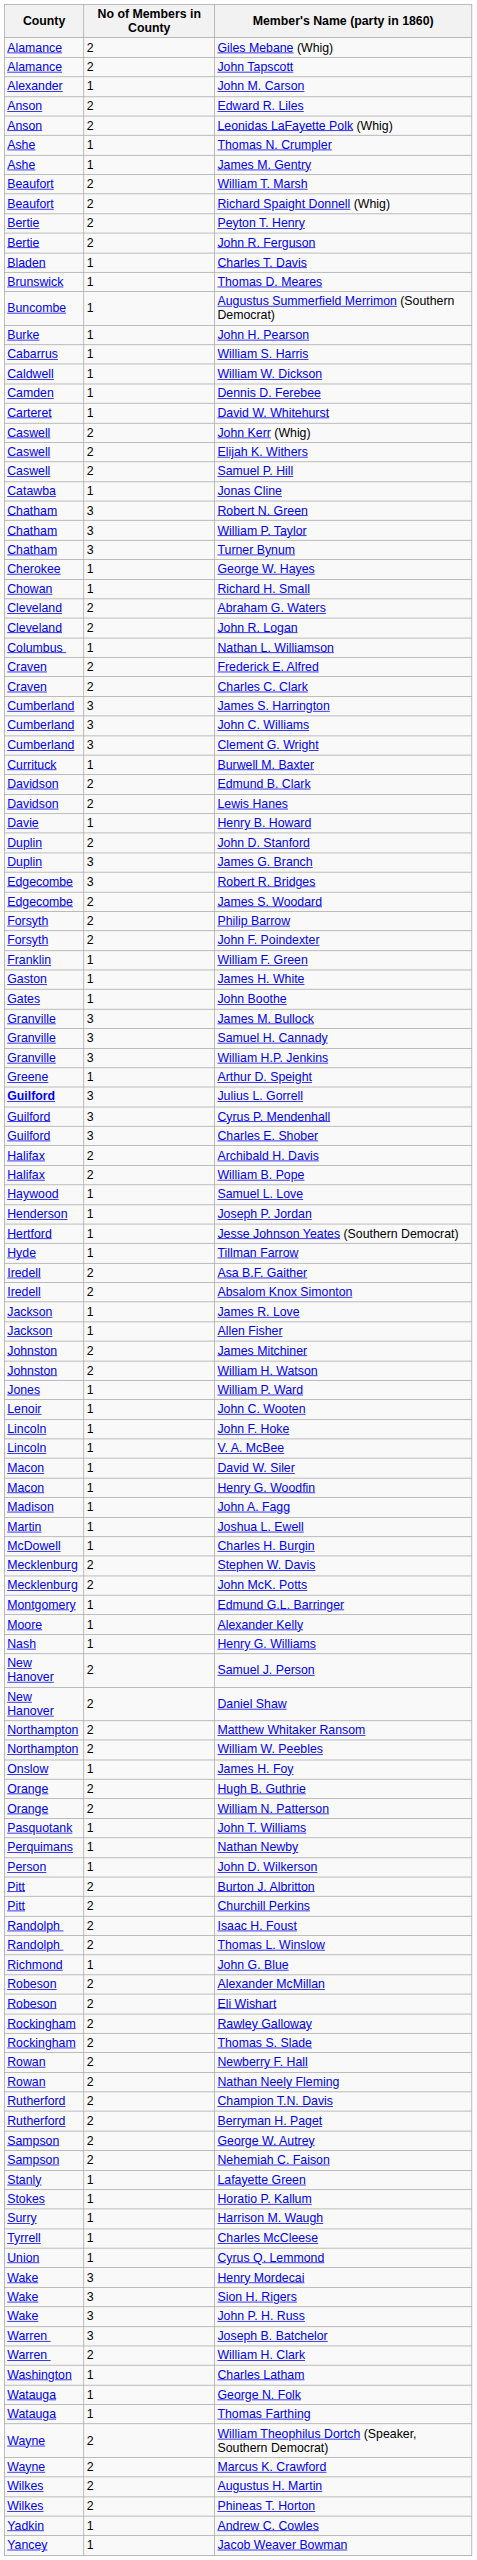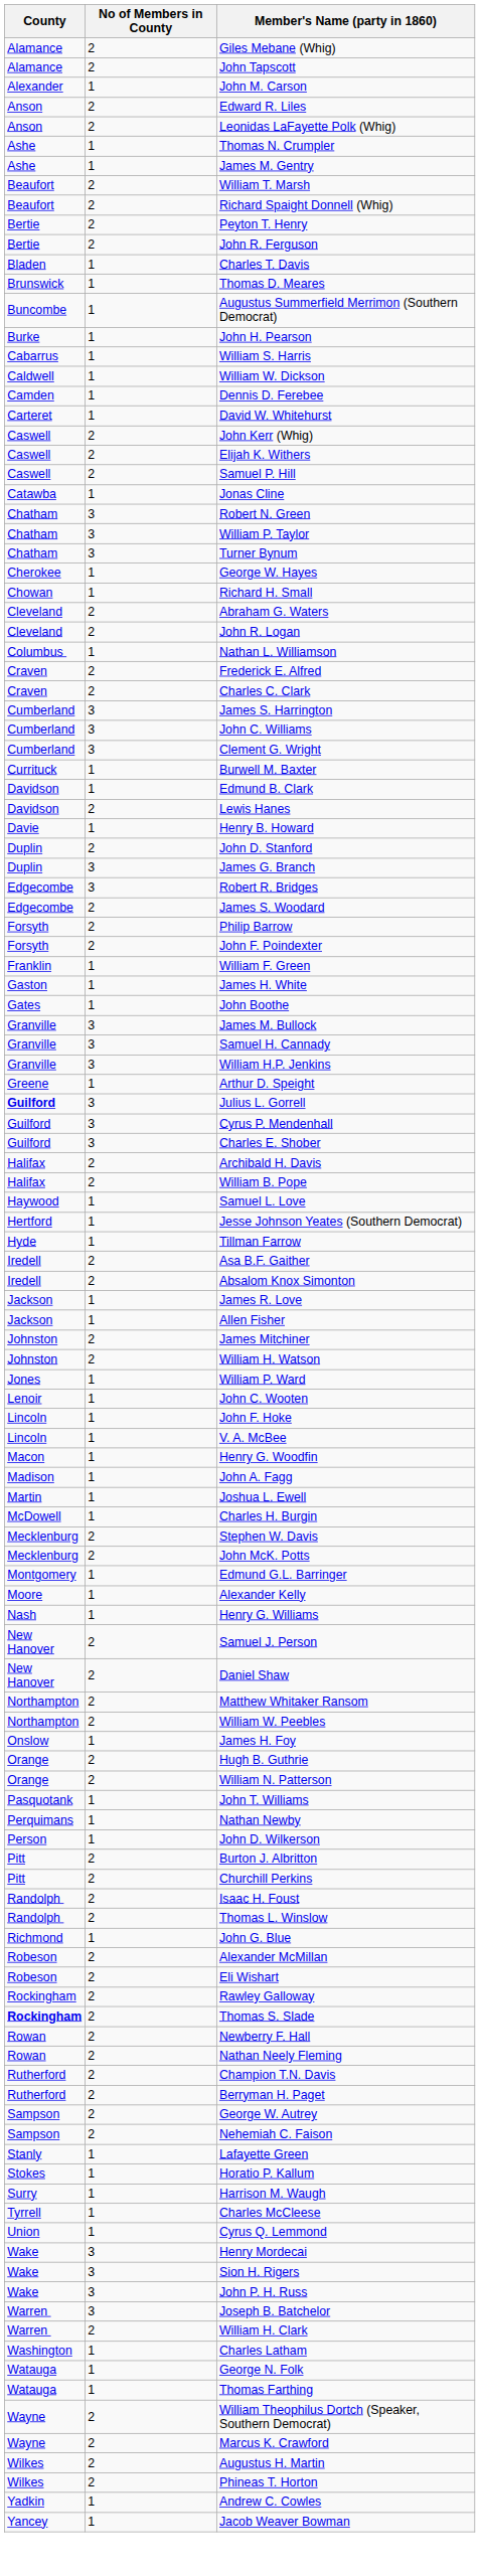 <table class="wikitable sortable">
 <tr>
 <th>County</th>
 <th>No of Members in County</th>
 <th>Member's Name (party in 1860)</th>
 </tr>
 <tr>
 <td><a href='#'>Alamance</a></td>
 <td>2</td>
 <td data-sort-value="Mebane, Giles"><a href='#'>Giles Mebane</a> (Whig)</td>
 </tr>
 <tr>
 <td><a href='#'>Alamance</a></td>
 <td>2</td>
 <td data-sort-value="Tapscott, John"><a href='#'>John Tapscott</a></td>
 </tr>
 <tr>
 <td><a href='#'>Alexander</a></td>
 <td>1</td>
 <td data-sort-value="Carson, John M."><a href='#'>John M. Carson</a></td>
 </tr>
 <tr>
 <td><a href='#'>Anson</a></td>
 <td>2</td>
 <td data-sort-value="Liles, Edward R."><a href='#'>Edward R. Liles</a></td>
 </tr>
 <tr>
 <td><a href='#'>Anson</a></td>
 <td>2</td>
 <td data-sort-value="Polk, Leonidas LaFayette."><a href='#'>Leonidas LaFayette Polk</a> (Whig)</td>
 </tr>
 <tr>
 <td><a href='#'>Ashe</a></td>
 <td>1</td>
 <td data-sort-value="Crumpler, Thomas N."><a href='#'>Thomas N. Crumpler</a></td>
 </tr>
 <tr>
 <td><a href='#'>Ashe</a></td>
 <td>1</td>
 <td data-sort-value="Gentry, James M"><a href='#'>James M. Gentry</a></td>
 </tr>
 <tr>
 <td><a href='#'>Beaufort</a></td>
 <td>2</td>
 <td data-sort-value="Marsh, William T"><a href='#'>William T. Marsh</a></td>
 </tr>
 <tr>
 <td><a href='#'>Beaufort</a></td>
 <td>2</td>
 <td data-sort-value="Donnell, Richard Spaight"><a href='#'>Richard Spaight Donnell</a> (Whig)</td>
 </tr>
 <tr>
 <td><a href='#'>Bertie</a></td>
 <td>2</td>
 <td data-sort-value="Henry, Peyton T"><a href='#'>Peyton T. Henry</a></td>
 </tr>
 <tr>
 <td><a href='#'>Bertie</a></td>
 <td>2</td>
 <td data-sort-value="Ferguson, John R"><a href='#'>John R. Ferguson</a></td>
 </tr>
 <tr>
 <td><a href='#'>Bladen</a></td>
 <td>1</td>
 <td data-sort-value="Davis, Charles T"><a href='#'>Charles T. Davis</a></td>
 </tr>
 <tr>
 <td><a href='#'>Brunswick</a></td>
 <td>1</td>
 <td data-sort-value="Meares, Thomas D"><a href='#'>Thomas D. Meares</a></td>
 </tr>
 <tr>
 <td><a href='#'>Buncombe</a></td>
 <td>1</td>
 <td data-sort-value="Merrimon, Augustus"><a href='#'>Augustus Summerfield Merrimon</a> (Southern Democrat)</td>
 </tr>
 <tr>
 <td><a href='#'>Burke</a></td>
 <td>1</td>
 <td data-sort-value="Pearson, John H"><a href='#'>John H. Pearson</a></td>
 </tr>
 <tr>
 <td><a href='#'>Cabarrus</a></td>
 <td>1</td>
 <td data-sort-value="Harris, William S"><a href='#'>William S. Harris</a></td>
 </tr>
 <tr>
 <td><a href='#'>Caldwell</a></td>
 <td>1</td>
 <td data-sort-value="Dickson, William W"><a href='#'>William W. Dickson</a></td>
 </tr>
 <tr>
 <td><a href='#'>Camden</a></td>
 <td>1</td>
 <td data-sort-value="Ferebee, Dennis D"><a href='#'>Dennis D. Ferebee</a></td>
 </tr>
 <tr>
 <td><a href='#'>Carteret</a></td>
 <td>1</td>
 <td data-sort-value="Whitehurst, David W"><a href='#'>David W. Whitehurst</a></td>
 </tr>
 <tr>
 <td><a href='#'>Caswell</a></td>
 <td>2</td>
 <td data-sort-value="Kerr, John, Jr."><a href='#'>John Kerr</a> (Whig)</td>
 </tr>
 <tr>
 <td><a href='#'>Caswell</a></td>
 <td>2</td>
 <td data-sort-value="Withers, Elijah K"><a href='#'>Elijah K. Withers</a></td>
 </tr>
 <tr>
 <td><a href='#'>Caswell</a></td>
 <td>2</td>
 <td data-sort-value="Hill, Samuel P"><a href='#'>Samuel P. Hill</a></td>
 </tr>
 <tr>
 <td><a href='#'>Catawba</a></td>
 <td>1</td>
 <td data-sort-value="Cline, Jonas"><a href='#'>Jonas Cline</a></td>
 </tr>
 <tr>
 <td><a href='#'>Chatham</a></td>
 <td>3</td>
 <td data-sort-value="Green, Robert N"><a href='#'>Robert N. Green</a></td>
 </tr>
 <tr>
 <td><a href='#'>Chatham</a></td>
 <td>3</td>
 <td data-sort-value="Taylor, William P"><a href='#'>William P. Taylor</a></td>
 </tr>
 <tr>
 <td><a href='#'>Chatham</a></td>
 <td>3</td>
 <td data-sort-value="Bynum, Turner"><a href='#'>Turner Bynum</a></td>
 </tr>
 <tr>
 <td><a href='#'>Cherokee</a></td>
 <td>1</td>
 <td data-sort-value="Hayes, George W"><a href='#'>George W. Hayes</a></td>
 </tr>
 <tr>
 <td><a href='#'>Chowan</a></td>
 <td>1</td>
 <td data-sort-value="Small, Richard H"><a href='#'>Richard H. Small</a></td>
 </tr>
 <tr>
 <td><a href='#'>Cleveland</a></td>
 <td>2</td>
 <td data-sort-value="Waters, Abraham G"><a href='#'>Abraham G. Waters</a></td>
 </tr>
 <tr>
 <td><a href='#'>Cleveland</a></td>
 <td>2</td>
 <td data-sort-value="Logan, John R"><a href='#'>John R. Logan</a></td>
 </tr>
 <tr>
 <td><a href='#'>Columbus </a></td>
 <td>1</td>
 <td data-sort-value="Williamson, Nathan L"><a href='#'>Nathan L. Williamson</a></td>
 </tr>
 <tr>
 <td><a href='#'>Craven</a></td>
 <td>2</td>
 <td data-sort-value="Alfred, Frederick E"><a href='#'>Frederick E. Alfred</a></td>
 </tr>
 <tr>
 <td><a href='#'>Craven</a></td>
 <td>2</td>
 <td data-sort-value="Clark, Charles C"><a href='#'>Charles C. Clark</a></td>
 </tr>
 <tr>
 <td><a href='#'>Cumberland</a></td>
 <td>3</td>
 <td data-sort-value="Harrington, James S"><a href='#'>James S. Harrington</a></td>
 </tr>
 <tr>
 <td><a href='#'>Cumberland</a></td>
 <td>3</td>
 <td data-sort-value="Williams, John C"><a href='#'>John C. Williams</a></td>
 </tr>
 <tr>
 <td><a href='#'>Cumberland</a></td>
 <td>3</td>
 <td data-sort-value="Wright, Clement G"><a href='#'>Clement G. Wright</a></td>
 </tr>
 <tr>
 <td><a href='#'>Currituck</a></td>
 <td>1</td>
 <td data-sort-value="Baxter, Burwell M"><a href='#'>Burwell M. Baxter</a></td>
 </tr>
 <tr>
 <td><a href='#'>Davidson</a></td>
-<td>2</td>
+<td>1</td>
 <td data-sort-value="Clark, Edmund B"><a href='#'>Edmund B. Clark</a></td>
 </tr>
 <tr>
 <td><a href='#'>Davidson</a></td>
 <td>2</td>
 <td data-sort-value="Hanes, Lewis"><a href='#'>Lewis Hanes</a></td>
 </tr>
 <tr>
 <td><a href='#'>Davie</a></td>
 <td>1</td>
 <td data-sort-value="Howard, Henry B"><a href='#'>Henry B. Howard</a></td>
 </tr>
 <tr>
 <td><a href='#'>Duplin</a></td>
 <td>2</td>
 <td data-sort-value="Stanford, John D"><a href='#'>John D. Stanford</a></td>
 </tr>
 <tr>
 <td><a href='#'>Duplin</a></td>
 <td>3</td>
 <td data-sort-value="Branch, James G"><a href='#'>James G. Branch</a></td>
 </tr>
 <tr>
 <td><a href='#'>Edgecombe</a></td>
 <td>3</td>
 <td data-sort-value="Bridges, Robert R"><a href='#'>Robert R. Bridges</a></td>
 </tr>
 <tr>
 <td><a href='#'>Edgecombe</a></td>
 <td>2</td>
 <td data-sort-value="Woodard, James S"><a href='#'>James S. Woodard</a></td>
 </tr>
 <tr>
 <td><a href='#'>Forsyth</a></td>
 <td>2</td>
 <td data-sort-value="Barrow, Philip"><a href='#'>Philip Barrow</a></td>
 </tr>
 <tr>
 <td><a href='#'>Forsyth</a></td>
 <td>2</td>
 <td data-sort-value="Poindexter, John F"><a href='#'>John F. Poindexter</a></td>
 </tr>
 <tr>
 <td><a href='#'>Franklin</a></td>
 <td>1</td>
 <td data-sort-value="Green, William F"><a href='#'>William F. Green</a></td>
 </tr>
 <tr>
 <td><a href='#'>Gaston</a></td>
 <td>1</td>
 <td data-sort-value="White, James H"><a href='#'>James H. White</a></td>
 </tr>
 <tr>
 <td><a href='#'>Gates</a></td>
 <td>1</td>
 <td data-sort-value="Boothe, John"><a href='#'>John Boothe</a></td>
 </tr>
 <tr>
 <td><a href='#'>Granville</a></td>
 <td>3</td>
 <td data-sort-value="Bullock, James M"><a href='#'>James M. Bullock</a></td>
 </tr>
 <tr>
 <td><a href='#'>Granville</a></td>
 <td>3</td>
 <td data-sort-value="Cannady, Samuel H"><a href='#'>Samuel H. Cannady</a></td>
 </tr>
 <tr>
 <td><a href='#'>Granville</a></td>
 <td>3</td>
 <td data-sort-value="Jenkins, William H. P."><a href='#'>William H.P. Jenkins</a></td>
 </tr>
 <tr>
 <td><a href='#'>Greene</a></td>
 <td>1</td>
 <td data-sort-value="Speight, Arthur D"><a href='#'>Arthur D. Speight</a></td>
 </tr>
 <tr>
 <td><strong><a href='#'>Guilford</a></strong></td>
 <td>3</td>
 <td data-sort-value="Gorrell, Julius L"><a href='#'>Julius L. Gorrell</a></td>
 </tr>
 <tr>
 <td><a href='#'>Guilford</a></td>
 <td>3</td>
 <td data-sort-value="Mendenhall, Cyrus P"><a href='#'>Cyrus P. Mendenhall</a></td>
 </tr>
 <tr>
 <td><a href='#'>Guilford</a></td>
 <td>3</td>
 <td data-sort-value="Shober, Charles E"><a href='#'>Charles E. Shober</a></td>
 </tr>
 <tr>
 <td><a href='#'>Halifax</a></td>
 <td>2</td>
 <td data-sort-value="Davis, Archibald H"><a href='#'>Archibald H. Davis</a></td>
 </tr>
 <tr>
 <td><a href='#'>Halifax</a></td>
 <td>2</td>
 <td data-sort-value="Pope, William B"><a href='#'>William B. Pope</a></td>
 </tr>
 <tr>
 <td><a href='#'>Haywood</a></td>
 <td>1</td>
 <td data-sort-value="Love, Samuel L"><a href='#'>Samuel L. Love</a></td>
 </tr>
 <tr>
-<td><a href='#'>Henderson</a></td>
-<td>1</td>
-<td data-sort-value="Jordan, Joseph P"><a href='#'>Joseph P. Jordan</a></td>
-</tr>
-<tr>
 <td><a href='#'>Hertford</a></td>
 <td>1</td>
 <td data-sort-value="Yeates, Jesse Johnson"><a href='#'>Jesse Johnson Yeates</a> (Southern Democrat)</td>
 </tr>
 <tr>
 <td><a href='#'>Hyde</a></td>
 <td>1</td>
 <td data-sort-value="Farrow, Tillman"><a href='#'>Tillman Farrow</a></td>
 </tr>
 <tr>
 <td><a href='#'>Iredell</a></td>
 <td>2</td>
 <td data-sort-value="Gaither, Asa B. F."><a href='#'>Asa B.F. Gaither</a></td>
 </tr>
 <tr>
 <td><a href='#'>Iredell</a></td>
 <td>2</td>
 <td data-sort-value="Simonton, Absalom"><a href='#'>Absalom Knox Simonton</a></td>
 </tr>
 <tr>
 <td><a href='#'>Jackson</a></td>
 <td>1</td>
 <td data-sort-value="Love, James R"><a href='#'>James R. Love</a></td>
 </tr>
 <tr>
 <td><a href='#'>Jackson</a></td>
 <td>1</td>
 <td data-sort-value="Fisher, Allen"><a href='#'>Allen Fisher</a></td>
 </tr>
 <tr>
 <td><a href='#'>Johnston</a></td>
 <td>2</td>
 <td data-sort-value="Mitchiner, James"><a href='#'>James Mitchiner</a></td>
 </tr>
 <tr>
 <td><a href='#'>Johnston</a></td>
 <td>2</td>
 <td data-sort-value="Watson, William H"><a href='#'>William H. Watson</a></td>
 </tr>
 <tr>
 <td><a href='#'>Jones</a></td>
 <td>1</td>
 <td data-sort-value="Ward, William P"><a href='#'>William P. Ward</a></td>
 </tr>
 <tr>
 <td><a href='#'>Lenoir</a></td>
 <td>1</td>
 <td data-sort-value="Wooten, John C"><a href='#'>John C. Wooten</a></td>
 </tr>
 <tr>
 <td><a href='#'>Lincoln</a></td>
 <td>1</td>
 <td data-sort-value="Hoke, John F"><a href='#'>John F. Hoke</a></td>
 </tr>
 <tr>
 <td><a href='#'>Lincoln</a></td>
 <td>1</td>
 <td data-sort-value="McBee, V. A."><a href='#'>V. A. McBee</a></td>
-</tr>
-<tr>
-<td><a href='#'>Macon</a></td>
-<td>1</td>
-<td data-sort-value="Siler, David W"><a href='#'>David W. Siler</a></td>
 </tr>
 <tr>
 <td><a href='#'>Macon</a></td>
 <td>1</td>
 <td data-sort-value="Woodfin, Henry G"><a href='#'>Henry G. Woodfin</a></td>
 </tr>
 <tr>
 <td><a href='#'>Madison</a></td>
 <td>1</td>
 <td data-sort-value="Fagg, John A"><a href='#'>John A. Fagg</a></td>
 </tr>
 <tr>
 <td><a href='#'>Martin</a></td>
 <td>1</td>
 <td data-sort-value="Ewell, Joshua L"><a href='#'>Joshua L. Ewell</a></td>
 </tr>
 <tr>
 <td><a href='#'>McDowell</a></td>
 <td>1</td>
 <td data-sort-value="Burgin, Charles H"><a href='#'>Charles H. Burgin</a></td>
 </tr>
 <tr>
 <td><a href='#'>Mecklenburg</a></td>
 <td>2</td>
 <td data-sort-value="Davis, Stephen W"><a href='#'>Stephen W. Davis</a></td>
 </tr>
 <tr>
 <td><a href='#'>Mecklenburg</a></td>
 <td>2</td>
 <td data-sort-value="Potts, John McK."><a href='#'>John McK. Potts</a></td>
 </tr>
 <tr>
 <td><a href='#'>Montgomery</a></td>
 <td>1</td>
 <td data-sort-value="Barringer, Edmund G. L."><a href='#'>Edmund G.L. Barringer</a></td>
 </tr>
 <tr>
 <td><a href='#'>Moore</a></td>
 <td>1</td>
 <td data-sort-value="Kelly, Alexander"><a href='#'>Alexander Kelly</a></td>
 </tr>
 <tr>
 <td><a href='#'>Nash</a></td>
 <td>1</td>
 <td data-sort-value="Williams, Henry G"><a href='#'>Henry G. Williams</a></td>
 </tr>
 <tr>
 <td><a href='#'>New Hanover</a></td>
 <td>2</td>
 <td data-sort-value="Person, Samuel J"><a href='#'>Samuel J. Person</a></td>
 </tr>
 <tr>
 <td><a href='#'>New Hanover</a></td>
 <td>2</td>
 <td data-sort-value="Shaw, Daniel"><a href='#'>Daniel Shaw</a></td>
 </tr>
 <tr>
 <td><a href='#'>Northampton</a></td>
 <td>2</td>
 <td data-sort-value="Ransom, Matthew Whitaker"><a href='#'>Matthew Whitaker Ransom</a></td>
 </tr>
 <tr>
 <td><a href='#'>Northampton</a></td>
 <td>2</td>
 <td data-sort-value="Peebles, William W."><a href='#'>William W. Peebles</a></td>
 </tr>
 <tr>
 <td><a href='#'>Onslow</a></td>
 <td>1</td>
 <td data-sort-value="Foy, James H"><a href='#'>James H. Foy</a></td>
 </tr>
 <tr>
 <td><a href='#'>Orange</a></td>
 <td>2</td>
 <td data-sort-value="Guthrie, Hugh B"><a href='#'>Hugh B. Guthrie</a></td>
 </tr>
 <tr>
 <td><a href='#'>Orange</a></td>
 <td>2</td>
 <td data-sort-value="Patterson, William N"><a href='#'>William N. Patterson</a></td>
 </tr>
 <tr>
 <td><a href='#'>Pasquotank</a></td>
 <td>1</td>
 <td data-sort-value="Williams, John T"><a href='#'>John T. Williams</a></td>
 </tr>
 <tr>
 <td><a href='#'>Perquimans</a></td>
 <td>1</td>
 <td data-sort-value="Newby, Nathan"><a href='#'>Nathan Newby</a></td>
 </tr>
 <tr>
 <td><a href='#'>Person</a></td>
 <td>1</td>
 <td data-sort-value="Wilkerson, John D"><a href='#'>John D. Wilkerson</a></td>
 </tr>
 <tr>
 <td><a href='#'>Pitt</a></td>
 <td>2</td>
 <td data-sort-value="Albritton, Burton J"><a href='#'>Burton J. Albritton</a></td>
 </tr>
 <tr>
 <td><a href='#'>Pitt</a></td>
 <td>2</td>
 <td data-sort-value="Perkins, Churchill"><a href='#'>Churchill Perkins</a></td>
 </tr>
 <tr>
 <td><a href='#'>Randolph </a></td>
 <td>2</td>
 <td data-sort-value="Foust, Isaac H"><a href='#'>Isaac H. Foust</a></td>
 </tr>
 <tr>
 <td><a href='#'>Randolph </a></td>
 <td>2</td>
 <td data-sort-value="Winslow, Thomas L"><a href='#'>Thomas L. Winslow</a></td>
 </tr>
 <tr>
 <td><a href='#'>Richmond</a></td>
 <td>1</td>
 <td data-sort-value="Blue, John G"><a href='#'>John G. Blue</a></td>
 </tr>
 <tr>
 <td><a href='#'>Robeson</a></td>
 <td>2</td>
 <td data-sort-value="McMillan, Alexander"><a href='#'>Alexander McMillan</a></td>
 </tr>
 <tr>
 <td><a href='#'>Robeson</a></td>
 <td>2</td>
 <td data-sort-value="Wishart, Eli"><a href='#'>Eli Wishart</a></td>
 </tr>
 <tr>
 <td><a href='#'>Rockingham</a></td>
 <td>2</td>
 <td data-sort-value="Galloway, Rawley"><a href='#'>Rawley Galloway</a></td>
 </tr>
 <tr>
-<td><a href='#'>Rockingham</a></td>
+<td><strong><a href='#'>Rockingham</a></strong></td>
 <td>2</td>
 <td data-sort-value="Slade, Thomas S"><a href='#'>Thomas S. Slade</a></td>
 </tr>
 <tr>
 <td><a href='#'>Rowan</a></td>
 <td>2</td>
 <td data-sort-value="Hall, Newberry F"><a href='#'>Newberry F. Hall</a></td>
 </tr>
 <tr>
 <td><a href='#'>Rowan</a></td>
 <td>2</td>
 <td data-sort-value="Fleming, Nathan"><a href='#'>Nathan Neely Fleming</a></td>
 </tr>
 <tr>
 <td><a href='#'>Rutherford</a></td>
 <td>2</td>
 <td data-sort-value="Davis, Champion T. N."><a href='#'>Champion T.N. Davis</a></td>
 </tr>
 <tr>
 <td><a href='#'>Rutherford</a></td>
 <td>2</td>
 <td data-sort-value="Paget, Berryman H"><a href='#'>Berryman H. Paget</a></td>
 </tr>
 <tr>
 <td><a href='#'>Sampson</a></td>
 <td>2</td>
 <td data-sort-value="Autrey, George W"><a href='#'>George W. Autrey</a></td>
 </tr>
 <tr>
 <td><a href='#'>Sampson</a></td>
 <td>2</td>
 <td data-sort-value="Faison, Nehemiah C"><a href='#'>Nehemiah C. Faison</a></td>
 </tr>
 <tr>
 <td><a href='#'>Stanly</a></td>
 <td>1</td>
 <td data-sort-value="Green, Lafayette"><a href='#'>Lafayette Green</a></td>
 </tr>
 <tr>
 <td><a href='#'>Stokes</a></td>
 <td>1</td>
 <td data-sort-value="Kallum, Horatio P"><a href='#'>Horatio P. Kallum</a></td>
 </tr>
 <tr>
 <td><a href='#'>Surry</a></td>
 <td>1</td>
 <td data-sort-value="Waugh, Harrison M"><a href='#'>Harrison M. Waugh</a></td>
 </tr>
 <tr>
 <td><a href='#'>Tyrrell</a></td>
 <td>1</td>
 <td data-sort-value="McCleese, Charles"><a href='#'>Charles McCleese</a></td>
 </tr>
 <tr>
 <td><a href='#'>Union</a></td>
 <td>1</td>
 <td data-sort-value="Lemmond, Cyrus Q"><a href='#'>Cyrus Q. Lemmond</a></td>
 </tr>
 <tr>
 <td><a href='#'>Wake</a></td>
 <td>3</td>
 <td data-sort-value="Mordecai, Henry"><a href='#'>Henry Mordecai</a></td>
 </tr>
 <tr>
 <td><a href='#'>Wake</a></td>
 <td>3</td>
 <td data-sort-value="Rigers, Sion H"><a href='#'>Sion H. Rigers</a></td>
 </tr>
 <tr>
 <td><a href='#'>Wake</a></td>
 <td>3</td>
 <td data-sort-value="Russ, John P. H."><a href='#'>John P. H. Russ</a></td>
 </tr>
 <tr>
 <td><a href='#'>Warren </a></td>
 <td>3</td>
 <td data-sort-value="Batchelor, Joseph B"><a href='#'>Joseph B. Batchelor</a></td>
 </tr>
 <tr>
 <td><a href='#'>Warren </a></td>
 <td>2</td>
 <td data-sort-value="Clark, William H"><a href='#'>William H. Clark</a></td>
 </tr>
 <tr>
 <td><a href='#'>Washington</a></td>
 <td>1</td>
 <td data-sort-value="Latham, Charles"><a href='#'>Charles Latham</a></td>
 </tr>
 <tr>
 <td><a href='#'>Watauga</a></td>
 <td>1</td>
 <td data-sort-value="Folk, George N"><a href='#'>George N. Folk</a></td>
 </tr>
 <tr>
 <td><a href='#'>Watauga</a></td>
 <td>1</td>
 <td data-sort-value="Farthing, Thomas"><a href='#'>Thomas Farthing</a></td>
 </tr>
 <tr>
 <td><a href='#'>Wayne</a></td>
 <td>2</td>
 <td data-sort-value="Dortch, William Theophilus"><a href='#'>William Theophilus Dortch</a> (Speaker, Southern Democrat)</td>
 </tr>
 <tr>
 <td><a href='#'>Wayne</a></td>
 <td>2</td>
 <td data-sort-value="Crawford, Marcus K"><a href='#'>Marcus K. Crawford</a></td>
 </tr>
 <tr>
 <td><a href='#'>Wilkes</a></td>
 <td>2</td>
 <td data-sort-value="Martin, Augustus H"><a href='#'>Augustus H. Martin</a></td>
 </tr>
 <tr>
 <td><a href='#'>Wilkes</a></td>
 <td>2</td>
 <td data-sort-value="Horton, Phineas T"><a href='#'>Phineas T. Horton</a></td>
 </tr>
 <tr>
 <td><a href='#'>Yadkin</a></td>
 <td>1</td>
 <td data-sort-value="Cowles, Andrew C"><a href='#'>Andrew C. Cowles</a></td>
 </tr>
 <tr>
 <td><a href='#'>Yancey</a></td>
 <td>1</td>
 <td data-sort-value="Bowman, Jacob Weaver"><a href='#'>Jacob Weaver Bowman</a></td>
 </tr>
 </table>
